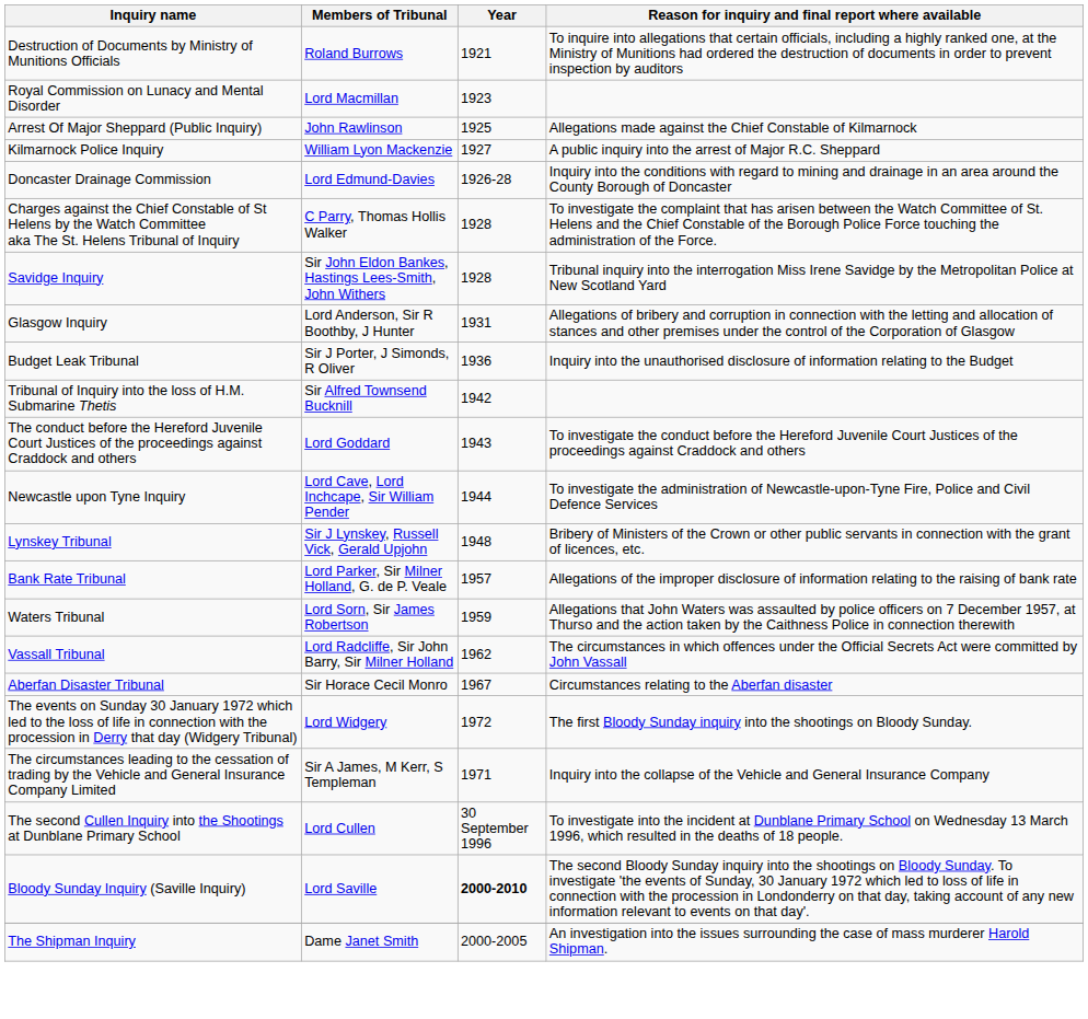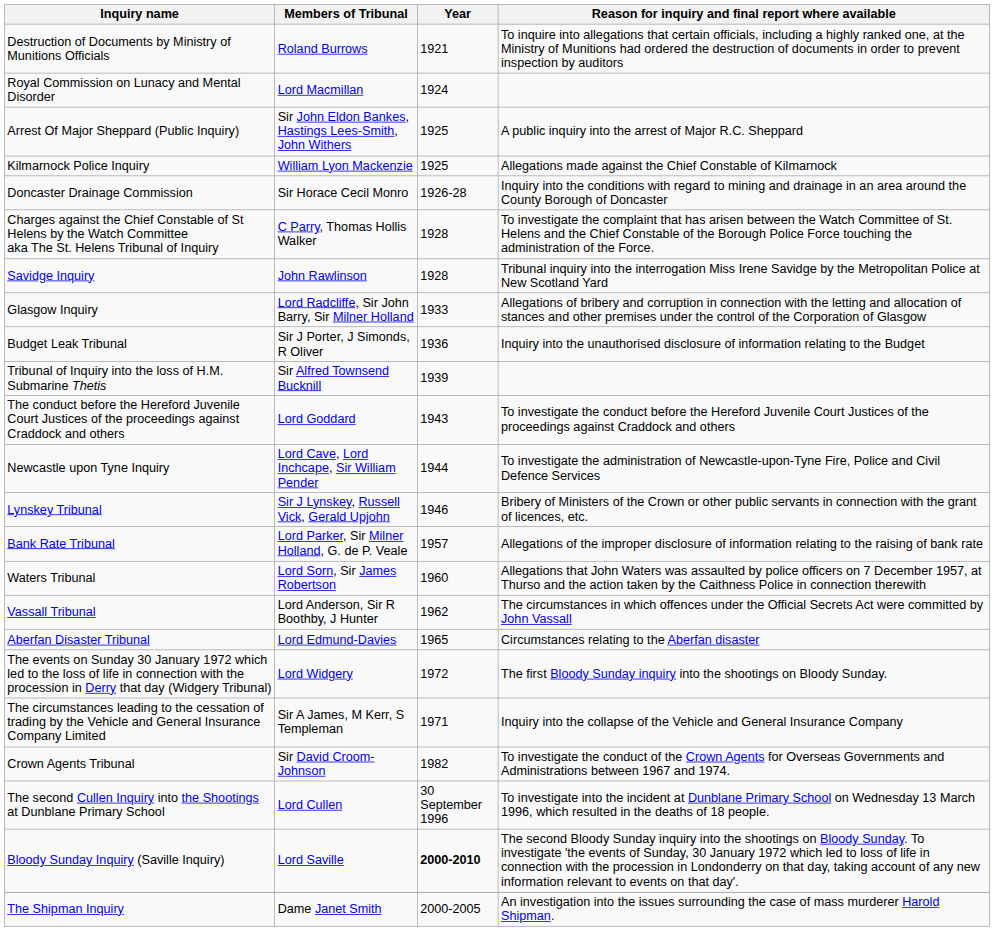 <table class="wikitable sortable">
 <tr>
 <th>Inquiry name</th>
 <th>Members of Tribunal</th>
 <th>Year</th>
 <th>Reason for inquiry and final report where available</th>
 </tr>
 <tr>
 <td>Destruction of Documents by Ministry of Munitions Officials</td>
 <td><a href='#'>Roland Burrows</a></td>
 <td>1921</td>
 <td>To inquire into allegations that certain officials, including a highly ranked one, at the Ministry of Munitions had ordered the destruction of documents in order to prevent inspection by auditors</td>
 </tr>
 <tr>
 <td>Royal Commission on Lunacy and Mental Disorder</td>
 <td><a href='#'>Lord Macmillan</a></td>
-<td>1923</td>
+<td>1924</td>
 <td></td>
 </tr>
 <tr>
 <td>Arrest Of Major Sheppard (Public Inquiry)</td>
-<td><a href='#'>John Rawlinson</a></td>
+<td>Sir <a href='#'>John Eldon Bankes</a>, <a href='#'>Hastings Lees-Smith</a>, <a href='#'>John Withers</a></td>
+<td>1925</td>
+<td>A public inquiry into the arrest of Major R.C. Sheppard</td>
+</tr>
+<tr>
+<td>Kilmarnock Police Inquiry</td>
+<td><a href='#'>William Lyon Mackenzie</a></td>
 <td>1925</td>
 <td>Allegations made against the Chief Constable of Kilmarnock</td>
 </tr>
 <tr>
-<td>Kilmarnock Police Inquiry</td>
-<td><a href='#'>William Lyon Mackenzie</a></td>
-<td>1927</td>
-<td>A public inquiry into the arrest of Major R.C. Sheppard</td>
-</tr>
-<tr>
 <td>Doncaster Drainage Commission</td>
-<td><a href='#'>Lord Edmund-Davies</a></td>
+<td>Sir Horace Cecil Monro</td>
 <td>1926-28</td>
 <td>Inquiry into the conditions with regard to mining and drainage in an area around the County Borough of Doncaster</td>
 </tr>
 <tr>
 <td>Charges against the Chief Constable of St Helens by the Watch Committee<br> aka The St. Helens Tribunal of Inquiry</td>
 <td><a href='#'>C Parry</a>, Thomas Hollis Walker</td>
 <td>1928</td>
 <td>To investigate the complaint that has arisen between the Watch Committee of St. Helens and the Chief Constable of the Borough Police Force touching the administration of the Force.</td>
 </tr>
 <tr>
 <td><a href='#'>Savidge Inquiry</a></td>
-<td>Sir <a href='#'>John Eldon Bankes</a>, <a href='#'>Hastings Lees-Smith</a>, <a href='#'>John Withers</a></td>
+<td><a href='#'>John Rawlinson</a></td>
 <td>1928</td>
 <td>Tribunal inquiry into the interrogation Miss Irene Savidge by the Metropolitan Police at New Scotland Yard</td>
 </tr>
 <tr>
 <td>Glasgow Inquiry</td>
-<td>Lord Anderson, Sir R Boothby, J Hunter</td>
-<td>1931</td>
+<td><a href='#'>Lord Radcliffe</a>, Sir John Barry, Sir <a href='#'>Milner Holland</a></td>
+<td>1933</td>
 <td>Allegations of bribery and corruption in connection with the letting and allocation of stances and other premises under the control of the Corporation of Glasgow</td>
 </tr>
 <tr>
 <td>Budget Leak Tribunal</td>
 <td>Sir J Porter, J Simonds, R Oliver</td>
 <td>1936</td>
 <td>Inquiry into the unauthorised disclosure of information relating to the Budget</td>
 </tr>
 <tr>
 <td>Tribunal of Inquiry into the loss of H.M. Submarine <em>Thetis</em></td>
 <td>Sir <a href='#'>Alfred Townsend Bucknill</a></td>
-<td>1942</td>
+<td>1939</td>
 <td></td>
 </tr>
 <tr>
 <td>The conduct before the Hereford Juvenile Court Justices of the proceedings against Craddock and others</td>
 <td><a href='#'>Lord Goddard</a></td>
 <td>1943</td>
 <td>To investigate the conduct before the Hereford Juvenile Court Justices of the proceedings against Craddock and others</td>
 </tr>
 <tr>
 <td>Newcastle upon Tyne Inquiry</td>
 <td><a href='#'>Lord Cave</a>, <a href='#'>Lord Inchcape</a>, <a href='#'>Sir William Pender</a></td>
 <td>1944</td>
 <td>To investigate the administration of Newcastle-upon-Tyne Fire, Police and Civil Defence Services</td>
 </tr>
 <tr>
 <td><a href='#'>Lynskey Tribunal</a></td>
 <td><a href='#'>Sir J Lynskey</a>, <a href='#'>Russell Vick</a>, <a href='#'>Gerald Upjohn</a></td>
-<td>1948</td>
+<td>1946</td>
 <td>Bribery of Ministers of the Crown or other public servants in connection with the grant of licences, etc.</td>
 </tr>
 <tr>
 <td><a href='#'>Bank Rate Tribunal</a></td>
 <td><a href='#'>Lord Parker</a>, Sir <a href='#'>Milner Holland</a>, G. de P. Veale</td>
 <td>1957</td>
 <td>Allegations of the improper disclosure of information relating to the raising of bank rate</td>
 </tr>
 <tr>
 <td>Waters Tribunal</td>
 <td><a href='#'>Lord Sorn</a>, Sir <a href='#'>James Robertson</a></td>
-<td>1959</td>
+<td>1960</td>
 <td>Allegations that John Waters was assaulted by police officers on 7 December 1957, at Thurso and the action taken by the Caithness Police in connection therewith</td>
 </tr>
 <tr>
 <td><a href='#'>Vassall Tribunal</a></td>
-<td><a href='#'>Lord Radcliffe</a>, Sir John Barry, Sir <a href='#'>Milner Holland</a></td>
+<td>Lord Anderson, Sir R Boothby, J Hunter</td>
 <td>1962</td>
 <td>The circumstances in which offences under the Official Secrets Act were committed by <a href='#'>John Vassall</a></td>
 </tr>
 <tr>
 <td><a href='#'>Aberfan Disaster Tribunal</a></td>
-<td>Sir Horace Cecil Monro</td>
-<td>1967</td>
+<td><a href='#'>Lord Edmund-Davies</a></td>
+<td>1965</td>
 <td>Circumstances relating to the <a href='#'>Aberfan disaster</a> </td>
 </tr>
 <tr>
 <td>The events on Sunday 30 January 1972 which led to the loss of life in connection with the procession in <a href='#'>Derry</a> that day (Widgery Tribunal)</td>
 <td><a href='#'>Lord Widgery</a></td>
 <td>1972</td>
 <td>The first <a href='#'>Bloody Sunday inquiry</a> into the shootings on Bloody Sunday. </td>
 </tr>
 <tr>
 <td>The circumstances leading to the cessation of trading by the Vehicle and General Insurance Company Limited</td>
 <td>Sir A James, M Kerr, S Templeman</td>
 <td>1971</td>
 <td>Inquiry into the collapse of the Vehicle and General Insurance Company</td>
+</tr>
+<tr>
+<td>Crown Agents Tribunal</td>
+<td>Sir <a href='#'>David Croom-Johnson</a></td>
+<td>1982</td>
+<td>To investigate the conduct of the <a href='#'>Crown Agents</a> for Overseas Governments and Administrations between 1967 and 1974.</td>
 </tr>
 <tr>
 <td>The second <a href='#'>Cullen Inquiry</a> into <a href='#'>the Shootings</a> at Dunblane Primary School</td>
 <td><a href='#'>Lord Cullen</a></td>
 <td>30 September 1996</td>
 <td>To investigate into the incident at <a href='#'>Dunblane Primary School</a> on Wednesday 13 March 1996, which resulted in the deaths of 18 people. </td>
 </tr>
 <tr>
 <td><a href='#'>Bloody Sunday Inquiry</a> (Saville Inquiry)</td>
 <td><a href='#'>Lord Saville</a></td>
 <td><strong>2000-2010</strong></td>
 <td>The second Bloody Sunday inquiry into the shootings on <a href='#'>Bloody Sunday</a>. To investigate 'the events of Sunday, 30 January 1972 which led to loss of life in connection with the procession in Londonderry on that day, taking account of any new information relevant to events on that day'. </td>
 </tr>
 <tr>
 </tr>
 <tr>
 <td><a href='#'>The Shipman Inquiry</a></td>
 <td>Dame <a href='#'>Janet Smith</a></td>
 <td>2000-2005</td>
 <td>An investigation into the issues surrounding the case of mass murderer <a href='#'>Harold Shipman</a>. </td>
 </tr>
 </table>
